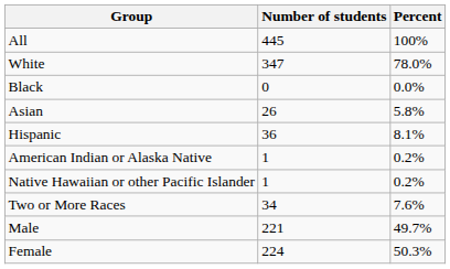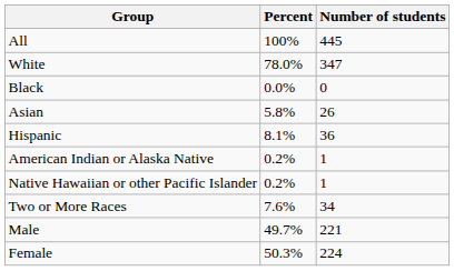 <table class="wikitable">
 <tr>
 <th>Group</th>
+<th>Percent</th>
 <th>Number of students</th>
-<th>Percent</th>
 </tr>
 <tr>
 <td>All</td>
+<td>100%</td>
 <td>445</td>
-<td>100%</td>
 </tr>
 <tr>
 <td>White</td>
+<td>78.0%</td>
 <td>347</td>
-<td>78.0%</td>
 </tr>
 <tr>
 <td>Black</td>
+<td>0.0%</td>
 <td>0</td>
-<td>0.0%</td>
 </tr>
 <tr>
 <td>Asian</td>
+<td>5.8%</td>
 <td>26</td>
-<td>5.8%</td>
 </tr>
 <tr>
 <td>Hispanic</td>
+<td>8.1%</td>
 <td>36</td>
-<td>8.1%</td>
 </tr>
 <tr>
 <td>American Indian or Alaska Native</td>
+<td>0.2%</td>
 <td>1</td>
-<td>0.2%</td>
 </tr>
 <tr>
 <td>Native Hawaiian or other Pacific Islander</td>
+<td>0.2%</td>
 <td>1</td>
-<td>0.2%</td>
 </tr>
 <tr>
 <td>Two or More Races</td>
+<td>7.6%</td>
 <td>34</td>
-<td>7.6%</td>
 </tr>
 <tr>
 <td>Male</td>
+<td>49.7%</td>
 <td>221</td>
-<td>49.7%</td>
 </tr>
 <tr>
 <td>Female</td>
+<td>50.3%</td>
 <td>224</td>
-<td>50.3%</td>
 </tr>
 </table>
